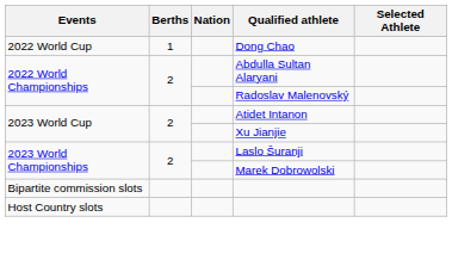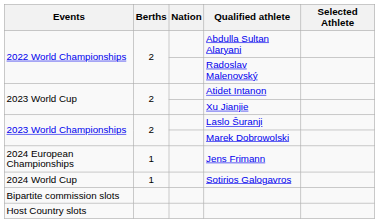 <table class="wikitable">
 <tr>
 <th>Events</th>
 <th>Berths</th>
 <th>Nation</th>
 <th>Qualified athlete</th>
 <th>Selected Athlete</th>
-</tr>
-<tr>
-<td>2022 World Cup</td>
-<td align=center>1</td>
-<td></td>
-<td><a href='#'>Dong Chao</a></td>
-<td></td>
 </tr>
 <tr>
 <td rowspan="2"><a href='#'>2022 World Championships</a></td>
 <td rowspan="2" align=center>2</td>
 <td></td>
 <td><a href='#'>Abdulla Sultan Alaryani</a></td>
 <td></td>
 </tr>
 <tr>
 <td></td>
 <td><a href='#'>Radoslav Malenovský</a></td>
 <td></td>
 </tr>
 <tr>
 <td rowspan="2">2023 World Cup</td>
 <td rowspan="2" align=center>2</td>
 <td></td>
 <td><a href='#'>Atidet Intanon</a></td>
 <td></td>
 </tr>
 <tr>
 <td></td>
 <td><a href='#'>Xu Jianjie</a></td>
 <td></td>
 </tr>
 <tr>
 <td rowspan="2"><a href='#'>2023 World Championships</a></td>
 <td rowspan="2" align=center>2</td>
 <td></td>
 <td><a href='#'>Laslo Šuranji</a></td>
 <td></td>
 </tr>
 <tr>
 <td></td>
 <td><a href='#'>Marek Dobrowolski</a></td>
 <td></td>
 </tr>
 <tr>
+<td>2024 European Championships</td>
+<td align=center>1</td>
+<td></td>
+<td><a href='#'>Jens Frimann</a></td>
+<td></td>
+</tr>
+<tr>
+<td>2024 World Cup</td>
+<td align=center>1</td>
+<td></td>
+<td><a href='#'>Sotirios Galogavros</a></td>
+<td></td>
+</tr>
+<tr>
 <td>Bipartite commission slots</td>
 <td></td>
 <td></td>
 <td></td>
 <td></td>
 </tr>
 <tr>
 <td>Host Country slots</td>
 <td></td>
 <td></td>
 <td></td>
 <td></td>
 </tr>
 </table>
